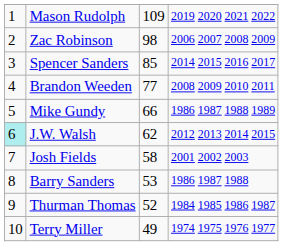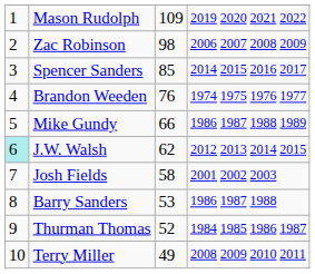 <table class="wikitable">
 <tr>
 </tr>
 <tr>
 <td>1</td>
 <td><a href='#'>Mason Rudolph</a></td>
 <td><abbr>109</abbr></td>
 <td style="font-size:80%;"><a href='#'>2019</a> <a href='#'>2020</a> <a href='#'>2021</a> <a href='#'>2022</a></td>
 </tr>
 <tr>
 <td>2</td>
 <td><a href='#'>Zac Robinson</a></td>
 <td><abbr>98</abbr></td>
 <td style="font-size:80%;"><a href='#'>2006</a> <a href='#'>2007</a> <a href='#'>2008</a> <a href='#'>2009</a></td>
 </tr>
 <tr>
 <td>3</td>
 <td><a href='#'>Spencer Sanders</a></td>
 <td><abbr>85</abbr></td>
 <td style="font-size:80%;"><a href='#'>2014</a> <a href='#'>2015</a> <a href='#'>2016</a> <a href='#'>2017</a></td>
 </tr>
 <tr>
 <td>4</td>
 <td><a href='#'>Brandon Weeden</a></td>
-<td><abbr>77</abbr></td>
-<td style="font-size:80%;"><a href='#'>2008</a> <a href='#'>2009</a> <a href='#'>2010</a> <a href='#'>2011</a></td>
+<td><abbr>76</abbr></td>
+<td style="font-size:80%;"><a href='#'>1974</a> <a href='#'>1975</a> <a href='#'>1976</a> <a href='#'>1977</a></td>
 </tr>
 <tr>
 <td>5</td>
 <td><a href='#'>Mike Gundy</a></td>
 <td><abbr>66</abbr></td>
 <td style="font-size:80%;"><a href='#'>1986</a> <a href='#'>1987</a> <a href='#'>1988</a> <a href='#'>1989</a></td>
 </tr>
 <tr>
 <td style="background: paleturquoise;">6</td>
 <td><a href='#'>J.W. Walsh</a></td>
 <td><abbr>62</abbr></td>
 <td style="font-size:80%;"><a href='#'>2012</a> <a href='#'>2013</a> <a href='#'>2014</a> <a href='#'>2015</a></td>
 </tr>
 <tr>
 <td>7</td>
 <td><a href='#'>Josh Fields</a></td>
 <td><abbr>58</abbr></td>
 <td style="font-size:80%;"><a href='#'>2001</a> <a href='#'>2002</a> <a href='#'>2003</a></td>
 </tr>
 <tr>
 <td>8</td>
 <td><a href='#'>Barry Sanders</a></td>
 <td><abbr>53</abbr></td>
 <td style="font-size:80%;"><a href='#'>1986</a> <a href='#'>1987</a> <a href='#'>1988</a></td>
 </tr>
 <tr>
 <td>9</td>
 <td><a href='#'>Thurman Thomas</a></td>
 <td><abbr>52</abbr></td>
 <td style="font-size:80%;"><a href='#'>1984</a> <a href='#'>1985</a> <a href='#'>1986</a> <a href='#'>1987</a></td>
 </tr>
 <tr>
 <td>10</td>
 <td><a href='#'>Terry Miller</a></td>
 <td><abbr>49</abbr></td>
-<td style="font-size:80%;"><a href='#'>1974</a> <a href='#'>1975</a> <a href='#'>1976</a> <a href='#'>1977</a></td>
+<td style="font-size:80%;"><a href='#'>2008</a> <a href='#'>2009</a> <a href='#'>2010</a> <a href='#'>2011</a></td>
 </tr>
 </table>
